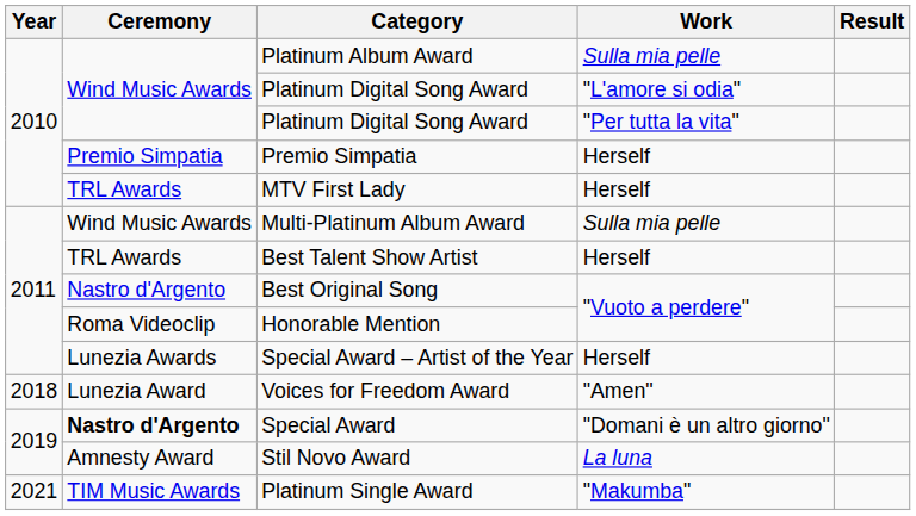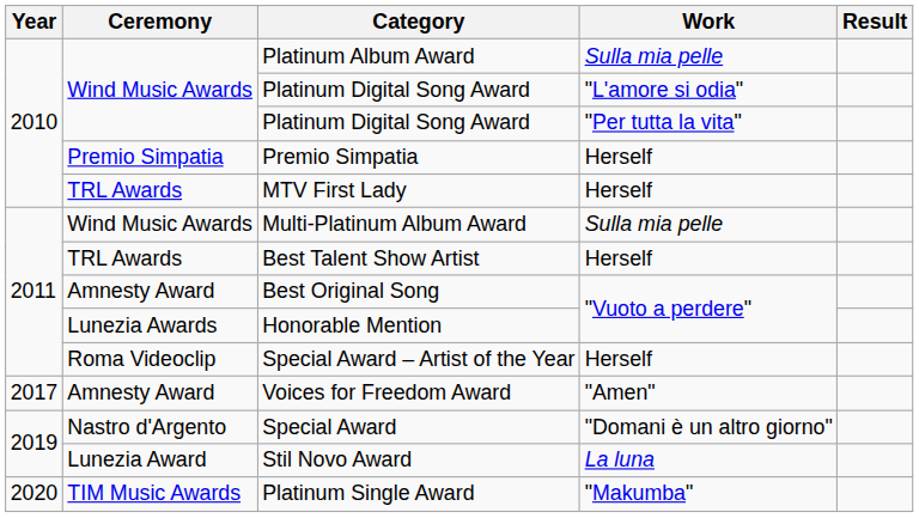 <table class="wikitable ">
 <tr>
 <th>Year</th>
 <th>Ceremony</th>
 <th>Category</th>
 <th>Work</th>
 <th>Result</th>
 </tr>
 <tr>
 <td rowspan="5">2010</td>
 <td rowspan="3"><a href='#'>Wind Music Awards</a></td>
 <td>Platinum Album Award</td>
 <td><em><a href='#'>Sulla mia pelle</a></em></td>
 <td></td>
 </tr>
 <tr>
 <td>Platinum Digital Song Award</td>
 <td>"<a href='#'>L'amore si odia</a>" </td>
 <td></td>
 </tr>
 <tr>
 <td>Platinum Digital Song Award</td>
 <td>"<a href='#'>Per tutta la vita</a>"</td>
 <td></td>
 </tr>
 <tr>
 <td><a href='#'>Premio Simpatia</a></td>
 <td>Premio Simpatia</td>
 <td>Herself</td>
 <td></td>
 </tr>
 <tr>
 <td><a href='#'>TRL Awards</a></td>
 <td>MTV First Lady</td>
 <td>Herself</td>
 <td></td>
 </tr>
 <tr>
 <td rowspan="5">2011</td>
 <td>Wind Music Awards</td>
 <td>Multi-Platinum Album Award</td>
 <td><em>Sulla mia pelle</em></td>
 <td></td>
 </tr>
 <tr>
 <td>TRL Awards</td>
 <td>Best Talent Show Artist</td>
 <td>Herself</td>
 <td></td>
 </tr>
 <tr>
-<td><a href='#'>Nastro d'Argento</a></td>
+<td>Amnesty Award</td>
 <td>Best Original Song</td>
 <td rowspan="2">"<a href='#'>Vuoto a perdere</a>"</td>
 <td></td>
 </tr>
 <tr>
-<td>Roma Videoclip</td>
+<td>Lunezia Awards</td>
 <td>Honorable Mention</td>
 <td></td>
 </tr>
 <tr>
-<td>Lunezia Awards</td>
+<td>Roma Videoclip</td>
 <td>Special Award – Artist of the Year</td>
 <td>Herself</td>
 <td></td>
 </tr>
 <tr>
-<td>2018</td>
-<td>Lunezia Award</td>
+<td>2017</td>
+<td>Amnesty Award</td>
 <td>Voices for Freedom Award</td>
 <td>"Amen"</td>
 <td></td>
 </tr>
 <tr>
 <td rowspan="2">2019</td>
-<td><strong>Nastro d'Argento</strong></td>
+<td>Nastro d'Argento</td>
 <td>Special Award</td>
 <td>"Domani è un altro giorno"</td>
 <td></td>
 </tr>
 <tr>
-<td>Amnesty Award</td>
+<td>Lunezia Award</td>
 <td>Stil Novo Award</td>
 <td><em><a href='#'>La luna</a></em></td>
 <td></td>
 </tr>
 <tr>
-<td>2021</td>
+<td>2020</td>
 <td><a href='#'>TIM Music Awards</a></td>
 <td>Platinum Single Award</td>
 <td>"<a href='#'>Makumba</a>"</td>
 <td></td>
 </tr>
 </table>
